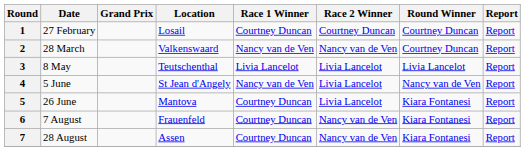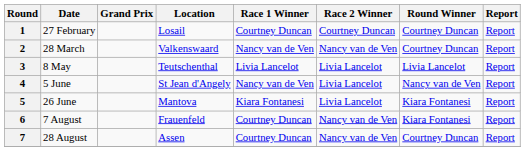 <table class="wikitable" style="font-size: 85%;">
 <tr>
 <th>Round</th>
 <th>Date</th>
 <th>Grand Prix</th>
 <th>Location</th>
 <th>Race 1 Winner</th>
 <th>Race 2 Winner</th>
 <th>Round Winner</th>
 <th>Report</th>
 </tr>
 <tr>
 <th>1</th>
 <td>27 February</td>
 <td></td>
 <td><a href='#'>Losail</a></td>
 <td> <a href='#'>Courtney Duncan</a></td>
 <td> <a href='#'>Courtney Duncan</a></td>
 <td> <a href='#'>Courtney Duncan</a></td>
 <td><a href='#'>Report</a></td>
 </tr>
 <tr>
 <th>2</th>
 <td>28 March</td>
 <td></td>
 <td><a href='#'>Valkenswaard</a></td>
 <td> <a href='#'>Nancy van de Ven</a></td>
 <td> <a href='#'>Nancy van de Ven</a></td>
 <td> <a href='#'>Courtney Duncan</a></td>
 <td><a href='#'>Report</a></td>
 </tr>
 <tr>
 <th>3</th>
 <td>8 May</td>
 <td></td>
 <td><a href='#'>Teutschenthal</a></td>
 <td> <a href='#'>Livia Lancelot</a></td>
 <td> <a href='#'>Livia Lancelot</a></td>
 <td> <a href='#'>Livia Lancelot</a></td>
 <td><a href='#'>Report</a></td>
 </tr>
 <tr>
 <th>4</th>
 <td>5 June</td>
 <td></td>
 <td><a href='#'>St Jean d'Angely</a></td>
 <td> <a href='#'>Nancy van de Ven</a></td>
 <td> <a href='#'>Livia Lancelot</a></td>
 <td> <a href='#'>Nancy van de Ven</a></td>
 <td><a href='#'>Report</a></td>
 </tr>
 <tr>
 <th>5</th>
 <td>26 June</td>
 <td></td>
 <td><a href='#'>Mantova</a></td>
-<td> <a href='#'>Courtney Duncan</a></td>
+<td> <a href='#'>Kiara Fontanesi</a></td>
 <td> <a href='#'>Livia Lancelot</a></td>
 <td> <a href='#'>Kiara Fontanesi</a></td>
 <td><a href='#'>Report</a></td>
 </tr>
 <tr>
 <th>6</th>
 <td>7 August</td>
 <td></td>
 <td><a href='#'>Frauenfeld</a></td>
 <td> <a href='#'>Courtney Duncan</a></td>
 <td> <a href='#'>Nancy van de Ven</a></td>
 <td> <a href='#'>Kiara Fontanesi</a></td>
 <td><a href='#'>Report</a></td>
 </tr>
 <tr>
 <th>7</th>
 <td>28 August</td>
 <td></td>
 <td><a href='#'>Assen</a></td>
 <td> <a href='#'>Courtney Duncan</a></td>
 <td> <a href='#'>Nancy van de Ven</a></td>
-<td> <a href='#'>Kiara Fontanesi</a></td>
+<td> <a href='#'>Courtney Duncan</a></td>
 <td><a href='#'>Report</a></td>
 </tr>
 <tr>
 </tr>
 </table>
